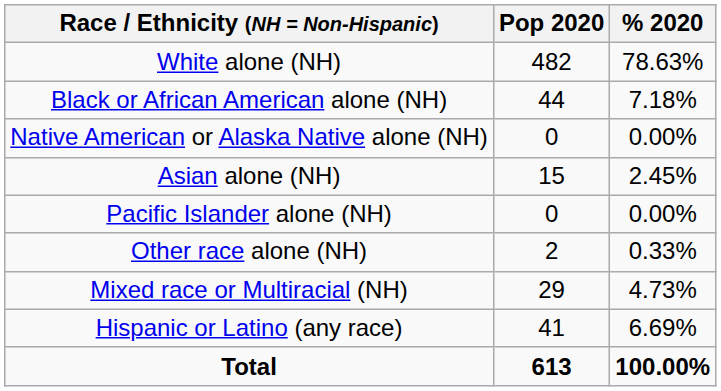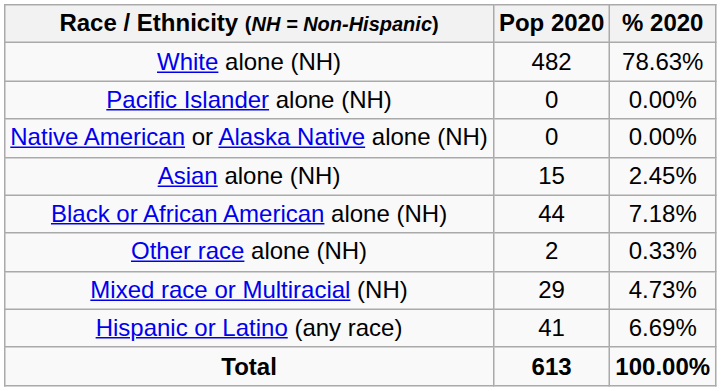 <table class="wikitable" style="text-align:center;">
 <tr>
 <th>Race / Ethnicity <small>(<em>NH = Non-Hispanic</em>)</small></th>
 <th>Pop 2020</th>
 <th>% 2020</th>
 </tr>
 <tr>
 <td><a href='#'>White</a> alone (NH)</td>
 <td>482</td>
 <td>78.63%</td>
 </tr>
 <tr>
-<td><a href='#'>Black or African American</a> alone (NH)</td>
-<td>44</td>
-<td>7.18%</td>
+<td><a href='#'>Pacific Islander</a> alone (NH)</td>
+<td>0</td>
+<td>0.00%</td>
 </tr>
 <tr>
 <td><a href='#'>Native American</a> or <a href='#'>Alaska Native</a> alone (NH)</td>
 <td>0</td>
 <td>0.00%</td>
 </tr>
 <tr>
 <td><a href='#'>Asian</a> alone (NH)</td>
 <td>15</td>
 <td>2.45%</td>
 </tr>
 <tr>
-<td><a href='#'>Pacific Islander</a> alone (NH)</td>
-<td>0</td>
-<td>0.00%</td>
+<td><a href='#'>Black or African American</a> alone (NH)</td>
+<td>44</td>
+<td>7.18%</td>
 </tr>
 <tr>
 <td><a href='#'>Other race</a> alone (NH)</td>
 <td>2</td>
 <td>0.33%</td>
 </tr>
 <tr>
 <td><a href='#'>Mixed race or Multiracial</a> (NH)</td>
 <td>29</td>
 <td>4.73%</td>
 </tr>
 <tr>
 <td><a href='#'>Hispanic or Latino</a> (any race)</td>
 <td>41</td>
 <td>6.69%</td>
 </tr>
 <tr>
 <td><strong>Total</strong></td>
 <td><strong>613</strong></td>
 <td><strong>100.00%</strong></td>
 </tr>
 </table>
